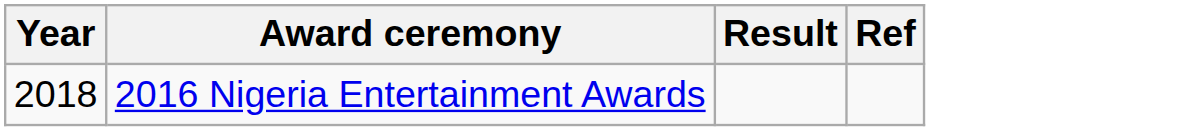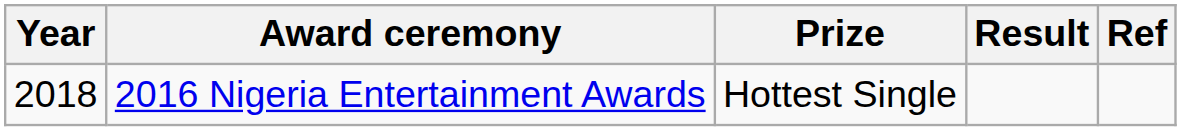 <table class ="wikitable">
 <tr>
 <th>Year</th>
 <th>Award ceremony</th>
+<th>Prize</th>
 <th>Result</th>
 <th>Ref</th>
 </tr>
 <tr>
 <td>2018</td>
 <td><a href='#'>2016 Nigeria Entertainment Awards</a></td>
+<td>Hottest Single</td>
 <td></td>
 <td></td>
 </tr>
 </table>
